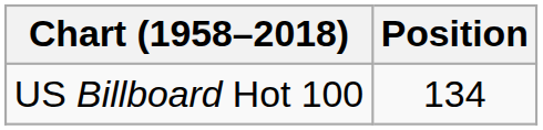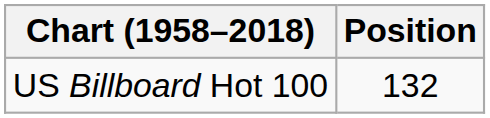 <table class="wikitable plainrowheaders">
 <tr>
 <th>Chart (1958–2018)</th>
 <th>Position</th>
 </tr>
 <tr>
 <td>US <em>Billboard</em> Hot 100</td>
-<td style="text-align:center;">134</td>
+<td style="text-align:center;">132</td>
 </tr>
 </table>
